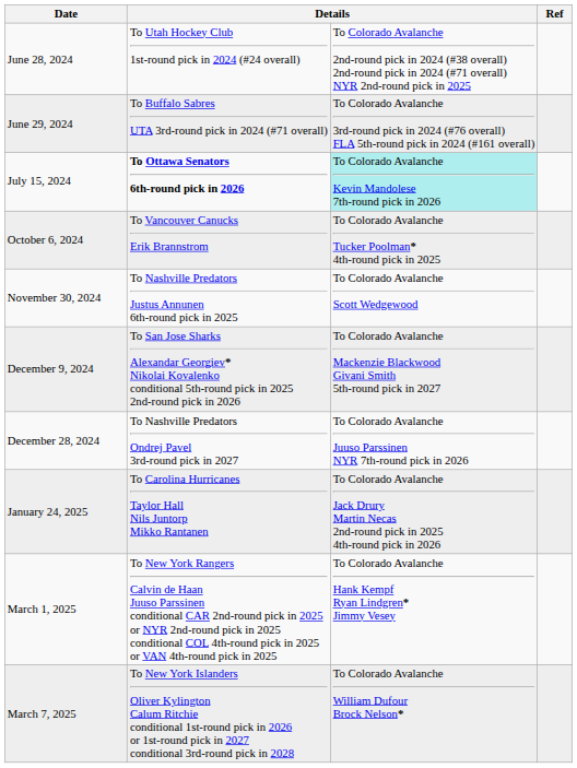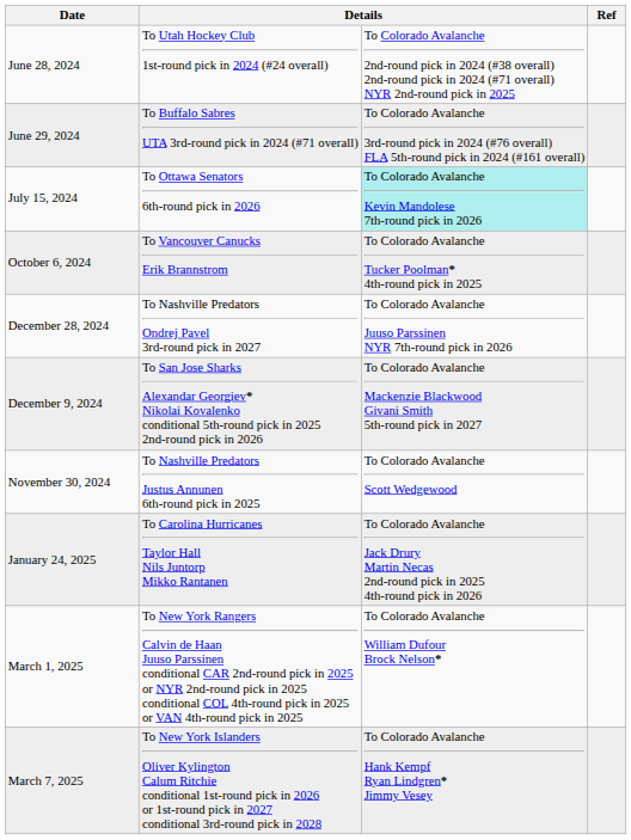 <table class="wikitable">
 <tr>
 <th style="width: 10em;">Date</th>
 <th colspan=2>Details</th>
 <th style="width: 2.5em;">Ref</th>
 </tr>
 <tr>
 <td>June 28, 2024</td>
 <td valign="top">To <a href='#'>Utah Hockey Club</a><hr>1st-round pick in <a href='#'>2024</a> (#24 overall)</td>
 <td valign="top">To <a href='#'>Colorado Avalanche</a><hr>2nd-round pick in 2024 (#38 overall)<br>2nd-round pick in 2024 (#71 overall)<br><a href='#'>NYR</a> 2nd-round pick in <a href='#'>2025</a></td>
 <td></td>
 </tr>
 <tr style="background:#eee;">
 <td>June 29, 2024</td>
 <td valign="top">To <a href='#'>Buffalo Sabres</a><hr><a href='#'>UTA</a> 3rd-round pick in 2024 (#71 overall)</td>
 <td valign="top">To Colorado Avalanche<hr>3rd-round pick in 2024 (#76 overall)<br><a href='#'>FLA</a> 5th-round pick in 2024 (#161 overall)</td>
 <td></td>
 </tr>
 <tr>
 <td>July 15, 2024</td>
-<td valign="top"><strong>To <a href='#'>Ottawa Senators</a><hr>6th-round pick in <a href='#'>2026</a></strong></td>
+<td valign="top">To <a href='#'>Ottawa Senators</a><hr>6th-round pick in <a href='#'>2026</a></td>
 <td valign="top" style="background: paleturquoise;">To Colorado Avalanche<hr><a href='#'>Kevin Mandolese</a><br>7th-round pick in 2026</td>
 <td></td>
 </tr>
 <tr style="background:#eee;">
 <td>October 6, 2024</td>
 <td valign="top">To <a href='#'>Vancouver Canucks</a><hr><a href='#'>Erik Brannstrom</a></td>
 <td valign="top">To Colorado Avalanche<hr><a href='#'>Tucker Poolman</a><span><strong>*</strong></span><br>4th-round pick in 2025</td>
 <td></td>
 </tr>
 <tr>
-<td>November 30, 2024</td>
-<td valign="top">To <a href='#'>Nashville Predators</a><hr><a href='#'>Justus Annunen</a><br>6th-round pick in 2025</td>
-<td valign="top">To Colorado Avalanche<hr><a href='#'>Scott Wedgewood</a></td>
+<td>December 28, 2024</td>
+<td valign="top">To Nashville Predators<hr><a href='#'>Ondrej Pavel</a><br>3rd-round pick in 2027</td>
+<td valign="top">To Colorado Avalanche<hr><a href='#'>Juuso Parssinen</a><br><a href='#'>NYR</a> 7th-round pick in 2026</td>
 <td></td>
 </tr>
 <tr style="background:#eee;">
 <td>December 9, 2024</td>
 <td valign="top">To <a href='#'>San Jose Sharks</a><hr><a href='#'>Alexandar Georgiev</a><span><strong>*</strong></span><br><a href='#'>Nikolai Kovalenko</a><br>conditional 5th-round pick in 2025<br>2nd-round pick in 2026</td>
 <td valign="top">To Colorado Avalanche<hr><a href='#'>Mackenzie Blackwood</a><br><a href='#'>Givani Smith</a><br>5th-round pick in 2027</td>
 <td></td>
 </tr>
 <tr>
-<td>December 28, 2024</td>
-<td valign="top">To Nashville Predators<hr><a href='#'>Ondrej Pavel</a><br>3rd-round pick in 2027</td>
-<td valign="top">To Colorado Avalanche<hr><a href='#'>Juuso Parssinen</a><br><a href='#'>NYR</a> 7th-round pick in 2026</td>
+<td>November 30, 2024</td>
+<td valign="top">To <a href='#'>Nashville Predators</a><hr><a href='#'>Justus Annunen</a><br>6th-round pick in 2025</td>
+<td valign="top">To Colorado Avalanche<hr><a href='#'>Scott Wedgewood</a></td>
 <td></td>
 </tr>
 <tr style="background:#eee;">
 <td>January 24, 2025</td>
 <td valign="top">To <a href='#'>Carolina Hurricanes</a><hr><a href='#'>Taylor Hall</a><br><a href='#'>Nils Juntorp</a><br><a href='#'>Mikko Rantanen</a></td>
 <td valign="top">To Colorado Avalanche<hr><a href='#'>Jack Drury</a><br><a href='#'>Martin Necas</a><br>2nd-round pick in 2025<br>4th-round pick in 2026</td>
 <td></td>
 </tr>
 <tr>
 <td>March 1, 2025</td>
 <td valign="top">To <a href='#'>New York Rangers</a><hr><a href='#'>Calvin de Haan</a><br><a href='#'>Juuso Parssinen</a><br><span>conditional</span> <a href='#'>CAR</a> 2nd-round pick in <a href='#'>2025</a><br>or <a href='#'>NYR</a> 2nd-round pick in 2025<br><span>conditional</span> <a href='#'>COL</a> 4th-round pick in 2025<br>or <a href='#'>VAN</a> 4th-round pick in 2025</td>
-<td valign="top">To Colorado Avalanche<hr><a href='#'>Hank Kempf</a><br><a href='#'>Ryan Lindgren</a><span><strong>*</strong></span><br><a href='#'>Jimmy Vesey</a></td>
+<td valign="top">To Colorado Avalanche<hr><a href='#'>William Dufour</a><br><a href='#'>Brock Nelson</a><span><strong>*</strong></span></td>
 <td></td>
 </tr>
 <tr style="background:#eee;">
 <td>March 7, 2025</td>
 <td valign="top">To <a href='#'>New York Islanders</a><hr><a href='#'>Oliver Kylington</a><br><a href='#'>Calum Ritchie</a><br><span>conditional</span> 1st-round pick in <a href='#'>2026</a><br>or 1st-round pick in <a href='#'>2027</a><br><span>conditional</span> 3rd-round pick in <a href='#'>2028</a></td>
-<td valign="top">To Colorado Avalanche<hr><a href='#'>William Dufour</a><br><a href='#'>Brock Nelson</a><span><strong>*</strong></span></td>
+<td valign="top">To Colorado Avalanche<hr><a href='#'>Hank Kempf</a><br><a href='#'>Ryan Lindgren</a><span><strong>*</strong></span><br><a href='#'>Jimmy Vesey</a></td>
 <td></td>
 </tr>
 </table>
